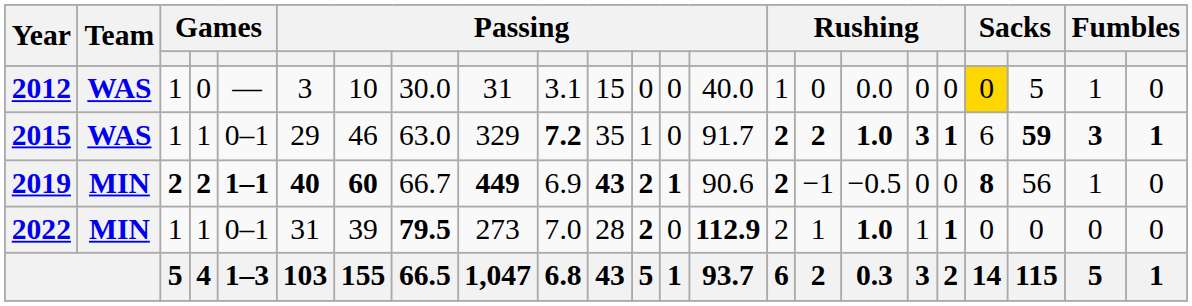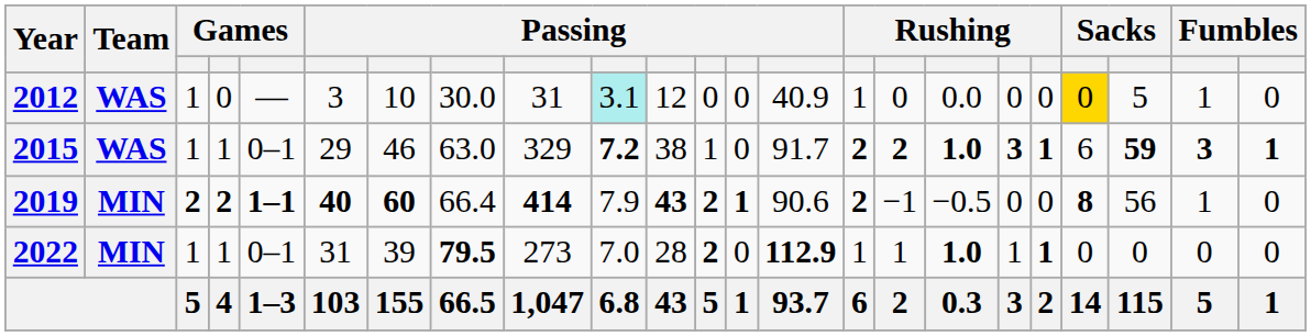 <table class="wikitable" style="text-align: center;">
 <tr>
 <th rowspan="2">Year</th>
 <th rowspan="2">Team</th>
 <th colspan="3">Games</th>
 <th colspan="9">Passing</th>
 <th colspan="5">Rushing</th>
 <th colspan="2">Sacks</th>
 <th colspan="2">Fumbles</th>
 </tr>
 <tr>
 <th></th>
 <th></th>
 <th></th>
 <th></th>
 <th></th>
 <th></th>
 <th></th>
 <th></th>
 <th></th>
 <th></th>
 <th></th>
 <th></th>
 <th></th>
 <th></th>
 <th></th>
 <th></th>
 <th></th>
 <th></th>
 <th></th>
 <th></th>
 <th></th>
 </tr>
 <tr>
 <th><a href='#'>2012</a></th>
 <th><a href='#'>WAS</a></th>
 <td>1</td>
 <td>0</td>
 <td>—</td>
 <td>3</td>
 <td>10</td>
 <td>30.0</td>
 <td>31</td>
-<td>3.1</td>
-<td>15</td>
+<td style="background: paleturquoise;">3.1</td>
+<td>12</td>
 <td>0</td>
 <td>0</td>
-<td>40.0</td>
+<td>40.9</td>
 <td>1</td>
 <td>0</td>
 <td>0.0</td>
 <td>0</td>
 <td>0</td>
 <td style="background: gold;">0</td>
 <td>5</td>
 <td>1</td>
 <td>0</td>
 </tr>
 <tr>
 <th><a href='#'>2015</a></th>
 <th><a href='#'>WAS</a></th>
 <td>1</td>
 <td>1</td>
 <td>0–1</td>
 <td>29</td>
 <td>46</td>
 <td>63.0</td>
 <td>329</td>
 <td><strong>7.2</strong></td>
-<td>35</td>
+<td>38</td>
 <td>1</td>
 <td>0</td>
 <td>91.7</td>
 <td><strong>2</strong></td>
 <td><strong>2</strong></td>
 <td><strong>1.0</strong></td>
 <td><strong>3</strong></td>
 <td><strong>1</strong></td>
 <td>6</td>
 <td><strong>59</strong></td>
 <td><strong>3</strong></td>
 <td><strong>1</strong></td>
 </tr>
 <tr>
 <th><a href='#'>2019</a></th>
 <th><a href='#'>MIN</a></th>
 <td><strong>2</strong></td>
 <td><strong>2</strong></td>
 <td><strong>1–1</strong></td>
 <td><strong>40</strong></td>
 <td><strong>60</strong></td>
-<td>66.7</td>
-<td><strong>449</strong></td>
-<td>6.9</td>
+<td>66.4</td>
+<td><strong>414</strong></td>
+<td>7.9</td>
 <td><strong>43</strong></td>
 <td><strong>2</strong></td>
 <td><strong>1</strong></td>
 <td>90.6</td>
 <td><strong>2</strong></td>
 <td>−1</td>
 <td>−0.5</td>
 <td>0</td>
 <td>0</td>
 <td><strong>8</strong></td>
 <td>56</td>
 <td>1</td>
 <td>0</td>
 </tr>
 <tr>
 <th><a href='#'>2022</a></th>
 <th><a href='#'>MIN</a></th>
 <td>1</td>
 <td>1</td>
 <td>0–1</td>
 <td>31</td>
 <td>39</td>
 <td><strong>79.5</strong></td>
 <td>273</td>
 <td>7.0</td>
 <td>28</td>
 <td><strong>2</strong></td>
 <td>0</td>
 <td><strong>112.9</strong></td>
-<td>2</td>
+<td>1</td>
 <td>1</td>
 <td><strong>1.0</strong></td>
 <td>1</td>
 <td><strong>1</strong></td>
 <td>0</td>
 <td>0</td>
 <td>0</td>
 <td>0</td>
 </tr>
 <tr>
 <th colspan="2"></th>
 <th>5</th>
 <th>4</th>
 <th>1–3</th>
 <th>103</th>
 <th>155</th>
 <th>66.5</th>
 <th>1,047</th>
 <th>6.8</th>
 <th>43</th>
 <th>5</th>
 <th>1</th>
 <th>93.7</th>
 <th>6</th>
 <th>2</th>
 <th>0.3</th>
 <th>3</th>
 <th>2</th>
 <th>14</th>
 <th>115</th>
 <th>5</th>
 <th>1</th>
 </tr>
 </table>
